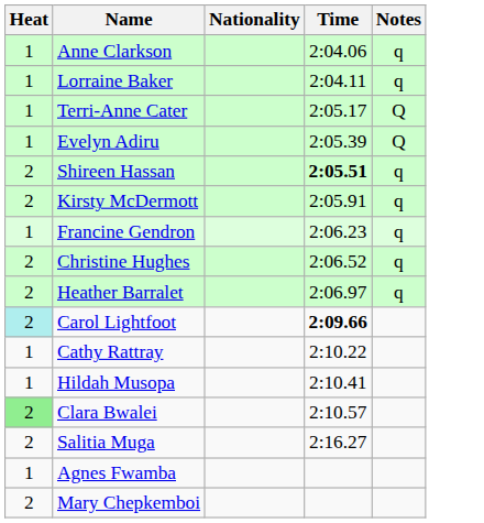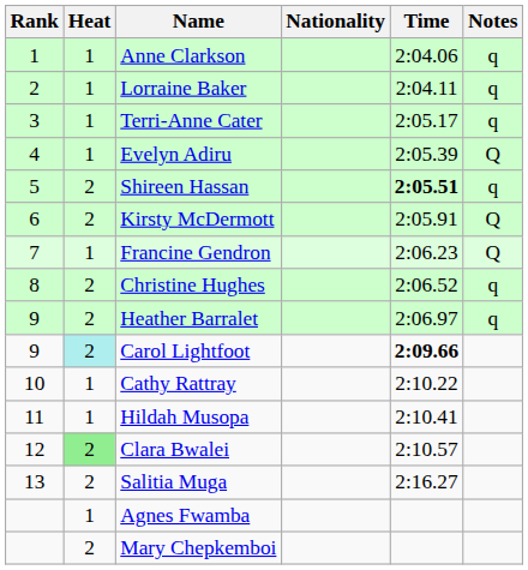 <table class="wikitable sortable" style="text-align:center">
 <tr>
+<th>Rank</th>
 <th>Heat</th>
 <th>Name</th>
 <th>Nationality</th>
 <th>Time</th>
 <th>Notes</th>
 </tr>
 <tr bgcolor=ccffcc>
 <td>1</td>
+<td>1</td>
 <td align=left><a href='#'>Anne Clarkson</a></td>
 <td align=left></td>
 <td>2:04.06</td>
 <td>q</td>
 </tr>
 <tr bgcolor=ccffcc>
+<td>2</td>
 <td>1</td>
 <td align=left><a href='#'>Lorraine Baker</a></td>
 <td align=left></td>
 <td>2:04.11</td>
 <td>q</td>
 </tr>
 <tr bgcolor=ccffcc>
+<td>3</td>
 <td>1</td>
 <td align=left><a href='#'>Terri-Anne Cater</a></td>
 <td align=left></td>
 <td>2:05.17</td>
-<td>Q</td>
+<td>q</td>
 </tr>
 <tr bgcolor=ccffcc>
+<td>4</td>
 <td>1</td>
 <td align=left><a href='#'>Evelyn Adiru</a></td>
 <td align=left></td>
 <td>2:05.39</td>
 <td>Q</td>
 </tr>
 <tr bgcolor=ccffcc>
+<td>5</td>
 <td>2</td>
 <td align=left><a href='#'>Shireen Hassan</a></td>
 <td align=left></td>
 <td><strong>2:05.51</strong></td>
 <td>q</td>
 </tr>
 <tr bgcolor=ccffcc>
+<td>6</td>
 <td>2</td>
 <td align=left><a href='#'>Kirsty McDermott</a></td>
 <td align=left></td>
 <td>2:05.91</td>
-<td>q</td>
+<td>Q</td>
 </tr>
 <tr bgcolor=ddffdd>
+<td>7</td>
 <td>1</td>
 <td align=left><a href='#'>Francine Gendron</a></td>
 <td align=left></td>
 <td>2:06.23</td>
-<td>q</td>
+<td>Q</td>
 </tr>
 <tr bgcolor=ccffcc>
+<td>8</td>
 <td>2</td>
 <td align=left><a href='#'>Christine Hughes</a></td>
 <td align=left></td>
 <td>2:06.52</td>
 <td>q</td>
 </tr>
 <tr bgcolor=ccffcc>
+<td>9</td>
 <td>2</td>
 <td align=left><a href='#'>Heather Barralet</a></td>
 <td align=left></td>
 <td>2:06.97</td>
 <td>q</td>
 </tr>
 <tr>
+<td>9</td>
 <td style="background: paleturquoise;">2</td>
 <td align=left><a href='#'>Carol Lightfoot</a></td>
 <td align=left></td>
 <td><strong>2:09.66</strong></td>
 <td></td>
 </tr>
 <tr>
+<td>10</td>
 <td>1</td>
 <td align=left><a href='#'>Cathy Rattray</a></td>
 <td align=left></td>
 <td>2:10.22</td>
 <td></td>
 </tr>
 <tr>
+<td>11</td>
 <td>1</td>
 <td align=left><a href='#'>Hildah Musopa</a></td>
 <td align=left></td>
 <td>2:10.41</td>
 <td></td>
 </tr>
 <tr>
+<td>12</td>
 <td style="background: lightgreen;">2</td>
 <td align=left><a href='#'>Clara Bwalei</a></td>
 <td align=left></td>
 <td>2:10.57</td>
 <td></td>
 </tr>
 <tr>
+<td>13</td>
 <td>2</td>
 <td align=left><a href='#'>Salitia Muga</a></td>
 <td align=left></td>
 <td>2:16.27</td>
 <td></td>
 </tr>
 <tr>
+<td></td>
 <td>1</td>
 <td align=left><a href='#'>Agnes Fwamba</a></td>
 <td align=left></td>
 <td></td>
 <td></td>
 </tr>
 <tr>
+<td></td>
 <td>2</td>
 <td align=left><a href='#'>Mary Chepkemboi</a></td>
 <td align=left></td>
 <td></td>
 <td></td>
 </tr>
 </table>
